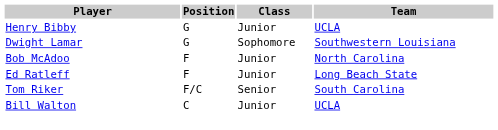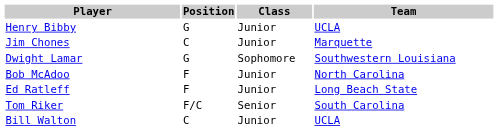 <table style="width:600px" "border:'1' 'solid' 'gray'">
 <tr>
 <th bgcolor="#CCCCCC" style="width:40%">Player</th>
 <th bgcolor="#CCCCCC" style="width:4%">Position</th>
 <th bgcolor="#CCCCCC" style="width:16%">Class</th>
 <th bgcolor="#CCCCCC" style="width:40%">Team</th>
 </tr>
 <tr>
 <td><a href='#'>Henry Bibby</a></td>
 <td>G</td>
 <td>Junior</td>
 <td><a href='#'>UCLA</a></td>
+</tr>
+<tr>
+<td><a href='#'>Jim Chones</a></td>
+<td>C</td>
+<td>Junior</td>
+<td><a href='#'>Marquette</a></td>
 </tr>
 <tr>
 <td><a href='#'>Dwight Lamar</a></td>
 <td>G</td>
 <td>Sophomore</td>
 <td><a href='#'>Southwestern Louisiana</a></td>
 </tr>
 <tr>
 <td><a href='#'>Bob McAdoo</a></td>
 <td>F</td>
 <td>Junior</td>
 <td><a href='#'>North Carolina</a></td>
 </tr>
 <tr>
 <td><a href='#'>Ed Ratleff</a></td>
 <td>F</td>
 <td>Junior</td>
 <td><a href='#'>Long Beach State</a></td>
 </tr>
 <tr>
 <td><a href='#'>Tom Riker</a></td>
 <td>F/C</td>
 <td>Senior</td>
 <td><a href='#'>South Carolina</a></td>
 </tr>
 <tr>
 <td><a href='#'>Bill Walton</a></td>
 <td>C</td>
 <td>Junior</td>
 <td><a href='#'>UCLA</a></td>
 </tr>
 </table>
